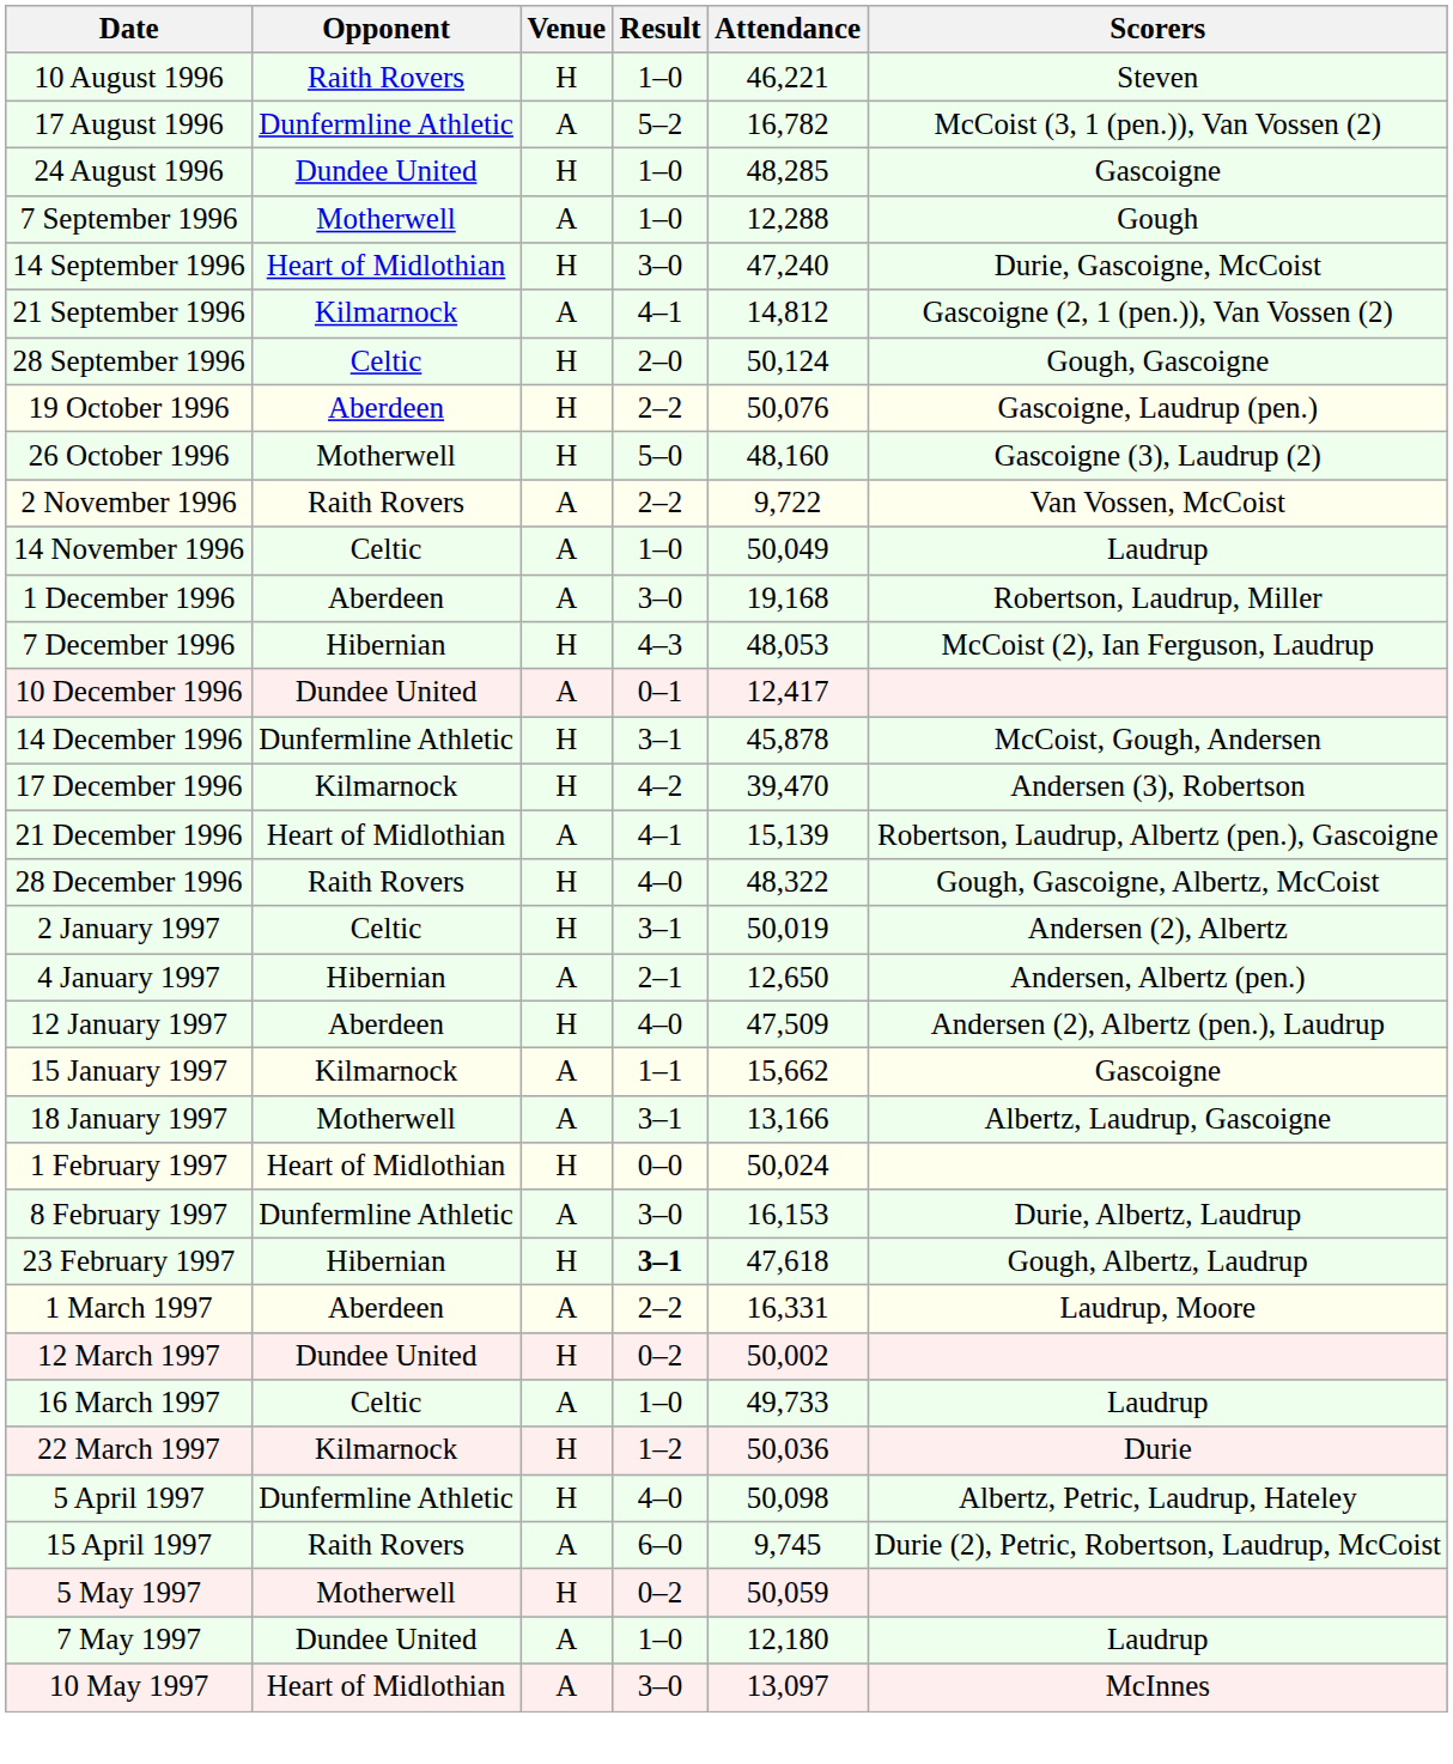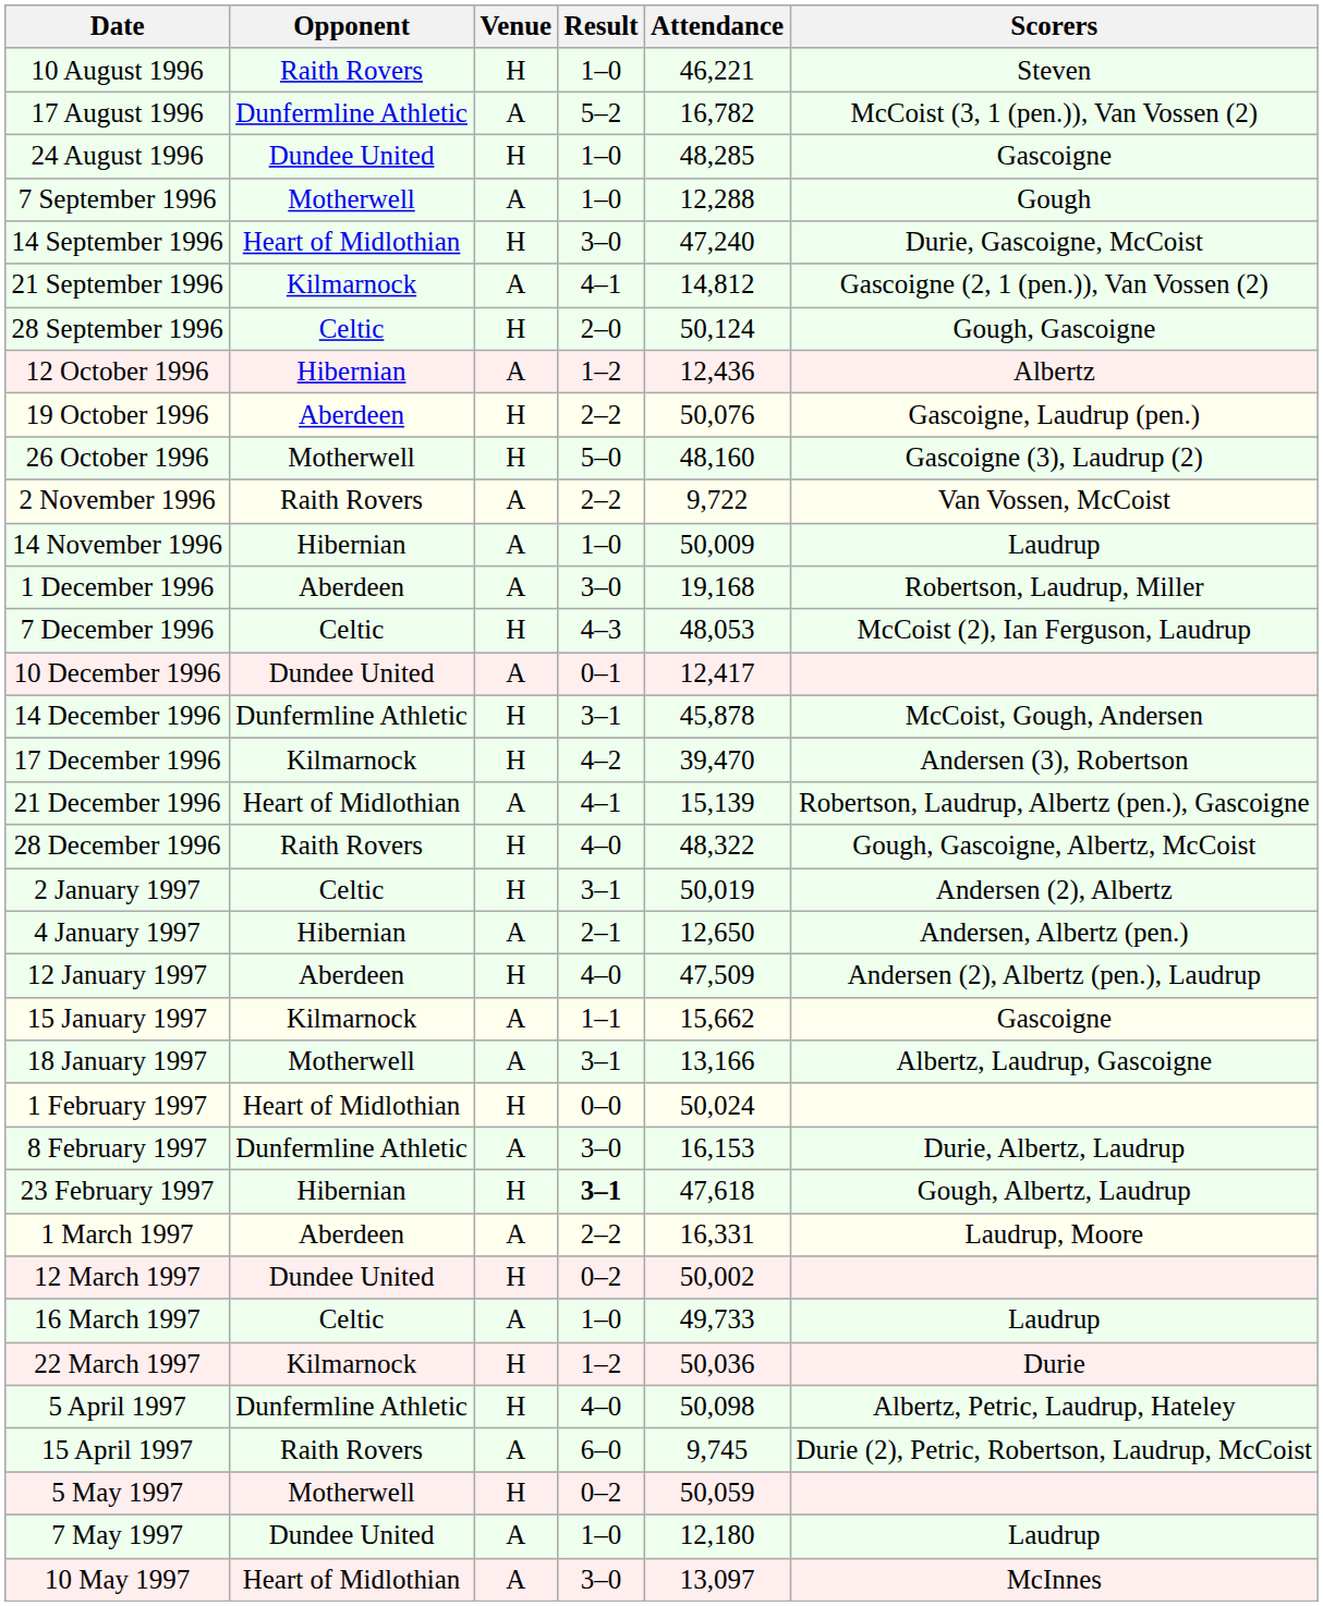 <table class="wikitable sortable" style="font-size:100%; text-align:center">
 <tr>
 <th>Date</th>
 <th>Opponent</th>
 <th>Venue</th>
 <th>Result</th>
 <th>Attendance</th>
 <th>Scorers</th>
 </tr>
 <tr bgcolor = "#EEFFEE">
 <td>10 August 1996</td>
 <td><a href='#'>Raith Rovers</a></td>
 <td>H</td>
 <td>1–0</td>
 <td>46,221</td>
 <td>Steven</td>
 </tr>
 <tr bgcolor = "#EEFFEE">
 <td>17 August 1996</td>
 <td><a href='#'>Dunfermline Athletic</a></td>
 <td>A</td>
 <td>5–2</td>
 <td>16,782</td>
 <td>McCoist (3, 1 (pen.)), Van Vossen (2)</td>
 </tr>
 <tr bgcolor = "#EEFFEE">
 <td>24 August 1996</td>
 <td><a href='#'>Dundee United</a></td>
 <td>H</td>
 <td>1–0</td>
 <td>48,285</td>
 <td>Gascoigne</td>
 </tr>
 <tr bgcolor = "#EEFFEE">
 <td>7 September 1996</td>
 <td><a href='#'>Motherwell</a></td>
 <td>A</td>
 <td>1–0</td>
 <td>12,288</td>
 <td>Gough</td>
 </tr>
 <tr bgcolor = "#EEFFEE">
 <td>14 September 1996</td>
 <td><a href='#'>Heart of Midlothian</a></td>
 <td>H</td>
 <td>3–0</td>
 <td>47,240</td>
 <td>Durie, Gascoigne, McCoist</td>
 </tr>
 <tr bgcolor = "#EEFFEE">
 <td>21 September 1996</td>
 <td><a href='#'>Kilmarnock</a></td>
 <td>A</td>
 <td>4–1</td>
 <td>14,812</td>
 <td>Gascoigne (2, 1 (pen.)), Van Vossen (2)</td>
 </tr>
 <tr bgcolor = "#EEFFEE">
 <td>28 September 1996</td>
 <td><a href='#'>Celtic</a></td>
 <td>H</td>
 <td>2–0</td>
 <td>50,124</td>
 <td>Gough, Gascoigne</td>
 </tr>
+<tr bgcolor = "#FFEEEE">
+<td>12 October 1996</td>
+<td><a href='#'>Hibernian</a></td>
+<td>A</td>
+<td>1–2</td>
+<td>12,436</td>
+<td>Albertz</td>
+</tr>
 <tr bgcolor = "#FFFFEE">
 <td>19 October 1996</td>
 <td><a href='#'>Aberdeen</a></td>
 <td>H</td>
 <td>2–2</td>
 <td>50,076</td>
 <td>Gascoigne, Laudrup (pen.)</td>
 </tr>
 <tr bgcolor = "#EEFFEE">
 <td>26 October 1996</td>
 <td>Motherwell</td>
 <td>H</td>
 <td>5–0</td>
 <td>48,160</td>
 <td>Gascoigne (3), Laudrup (2)</td>
 </tr>
 <tr bgcolor = "#FFFFEE">
 <td>2 November 1996</td>
 <td>Raith Rovers</td>
 <td>A</td>
 <td>2–2</td>
 <td>9,722</td>
 <td>Van Vossen, McCoist</td>
 </tr>
 <tr bgcolor = "#EEFFEE">
 <td>14 November 1996</td>
-<td>Celtic</td>
+<td>Hibernian</td>
 <td>A</td>
 <td>1–0</td>
-<td>50,049</td>
+<td>50,009</td>
 <td>Laudrup</td>
 </tr>
 <tr bgcolor = "#EEFFEE">
 <td>1 December 1996</td>
 <td>Aberdeen</td>
 <td>A</td>
 <td>3–0</td>
 <td>19,168</td>
 <td>Robertson, Laudrup, Miller</td>
 </tr>
 <tr bgcolor = "#EEFFEE">
 <td>7 December 1996</td>
-<td>Hibernian</td>
+<td>Celtic</td>
 <td>H</td>
 <td>4–3</td>
 <td>48,053</td>
 <td>McCoist (2), Ian Ferguson, Laudrup</td>
 </tr>
 <tr bgcolor = "#FFEEEE">
 <td>10 December 1996</td>
 <td>Dundee United</td>
 <td>A</td>
 <td>0–1</td>
 <td>12,417</td>
 <td></td>
 </tr>
 <tr bgcolor = "#EEFFEE">
 <td>14 December 1996</td>
 <td>Dunfermline Athletic</td>
 <td>H</td>
 <td>3–1</td>
 <td>45,878</td>
 <td>McCoist, Gough, Andersen</td>
 </tr>
 <tr bgcolor = "#EEFFEE">
 <td>17 December 1996</td>
 <td>Kilmarnock</td>
 <td>H</td>
 <td>4–2</td>
 <td>39,470</td>
 <td>Andersen (3), Robertson</td>
 </tr>
 <tr bgcolor = "#EEFFEE">
 <td>21 December 1996</td>
 <td>Heart of Midlothian</td>
 <td>A</td>
 <td>4–1</td>
 <td>15,139</td>
 <td>Robertson, Laudrup, Albertz (pen.), Gascoigne</td>
 </tr>
 <tr bgcolor = "#EEFFEE">
 <td>28 December 1996</td>
 <td>Raith Rovers</td>
 <td>H</td>
 <td>4–0</td>
 <td>48,322</td>
 <td>Gough, Gascoigne, Albertz, McCoist</td>
 </tr>
 <tr bgcolor = "#EEFFEE">
 <td>2 January 1997</td>
 <td>Celtic</td>
 <td>H</td>
 <td>3–1</td>
 <td>50,019</td>
 <td>Andersen (2), Albertz</td>
 </tr>
 <tr bgcolor = "#EEFFEE">
 <td>4 January 1997</td>
 <td>Hibernian</td>
 <td>A</td>
 <td>2–1</td>
 <td>12,650</td>
 <td>Andersen, Albertz (pen.)</td>
 </tr>
 <tr bgcolor = "#EEFFEE">
 <td>12 January 1997</td>
 <td>Aberdeen</td>
 <td>H</td>
 <td>4–0</td>
 <td>47,509</td>
 <td>Andersen (2), Albertz (pen.), Laudrup</td>
 </tr>
 <tr bgcolor = "#FFFFEE">
 <td>15 January 1997</td>
 <td>Kilmarnock</td>
 <td>A</td>
 <td>1–1</td>
 <td>15,662</td>
 <td>Gascoigne</td>
 </tr>
 <tr bgcolor = "#EEFFEE">
 <td>18 January 1997</td>
 <td>Motherwell</td>
 <td>A</td>
 <td>3–1</td>
 <td>13,166</td>
 <td>Albertz, Laudrup, Gascoigne</td>
 </tr>
 <tr bgcolor = "#FFFFEE">
 <td>1 February 1997</td>
 <td>Heart of Midlothian</td>
 <td>H</td>
 <td>0–0</td>
 <td>50,024</td>
 <td></td>
 </tr>
 <tr bgcolor = "#EEFFEE">
 <td>8 February 1997</td>
 <td>Dunfermline Athletic</td>
 <td>A</td>
 <td>3–0</td>
 <td>16,153</td>
 <td>Durie, Albertz, Laudrup</td>
 </tr>
 <tr bgcolor = "#EEFFEE">
 <td>23 February 1997</td>
 <td>Hibernian</td>
 <td>H</td>
 <td><strong>3–1</strong></td>
 <td>47,618</td>
 <td>Gough, Albertz, Laudrup</td>
 </tr>
 <tr bgcolor = "#FFFFEE">
 <td>1 March 1997</td>
 <td>Aberdeen</td>
 <td>A</td>
 <td>2–2</td>
 <td>16,331</td>
 <td>Laudrup, Moore</td>
 </tr>
 <tr bgcolor = "#FFEEEE">
 <td>12 March 1997</td>
 <td>Dundee United</td>
 <td>H</td>
 <td>0–2</td>
 <td>50,002</td>
 <td></td>
 </tr>
 <tr bgcolor = "#EEFFEE">
 <td>16 March 1997</td>
 <td>Celtic</td>
 <td>A</td>
 <td>1–0</td>
 <td>49,733</td>
 <td>Laudrup</td>
 </tr>
 <tr bgcolor = "#FFEEEE">
 <td>22 March 1997</td>
 <td>Kilmarnock</td>
 <td>H</td>
 <td>1–2</td>
 <td>50,036</td>
 <td>Durie</td>
 </tr>
 <tr bgcolor = "#EEFFEE">
 <td>5 April 1997</td>
 <td>Dunfermline Athletic</td>
 <td>H</td>
 <td>4–0</td>
 <td>50,098</td>
 <td>Albertz, Petric, Laudrup, Hateley</td>
 </tr>
 <tr bgcolor = "#EEFFEE">
 <td>15 April 1997</td>
 <td>Raith Rovers</td>
 <td>A</td>
 <td>6–0</td>
 <td>9,745</td>
 <td>Durie (2), Petric, Robertson, Laudrup, McCoist</td>
 </tr>
 <tr bgcolor = "#FFEEEE">
 <td>5 May 1997</td>
 <td>Motherwell</td>
 <td>H</td>
 <td>0–2</td>
 <td>50,059</td>
 <td></td>
 </tr>
 <tr bgcolor = "#EEFFEE">
 <td>7 May 1997</td>
 <td>Dundee United</td>
 <td>A</td>
 <td>1–0</td>
 <td>12,180</td>
 <td>Laudrup</td>
 </tr>
 <tr bgcolor = "#FFEEEE">
 <td>10 May 1997</td>
 <td>Heart of Midlothian</td>
 <td>A</td>
 <td>3–0</td>
 <td>13,097</td>
 <td>McInnes</td>
 </tr>
 </table>
